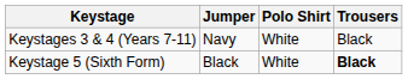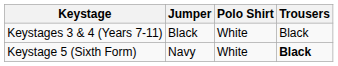 <table class="wikitable">
 <tr>
 <th>Keystage</th>
 <th>Jumper</th>
 <th>Polo Shirt</th>
 <th>Trousers</th>
 </tr>
 <tr>
 <td>Keystages 3 & 4 (Years 7-11)</td>
-<td>Navy</td>
+<td>Black</td>
 <td>White</td>
 <td>Black</td>
 </tr>
 <tr>
 <td>Keystage 5 (Sixth Form)</td>
-<td>Black</td>
+<td>Navy</td>
 <td>White</td>
 <td><strong>Black</strong></td>
 </tr>
 </table>
